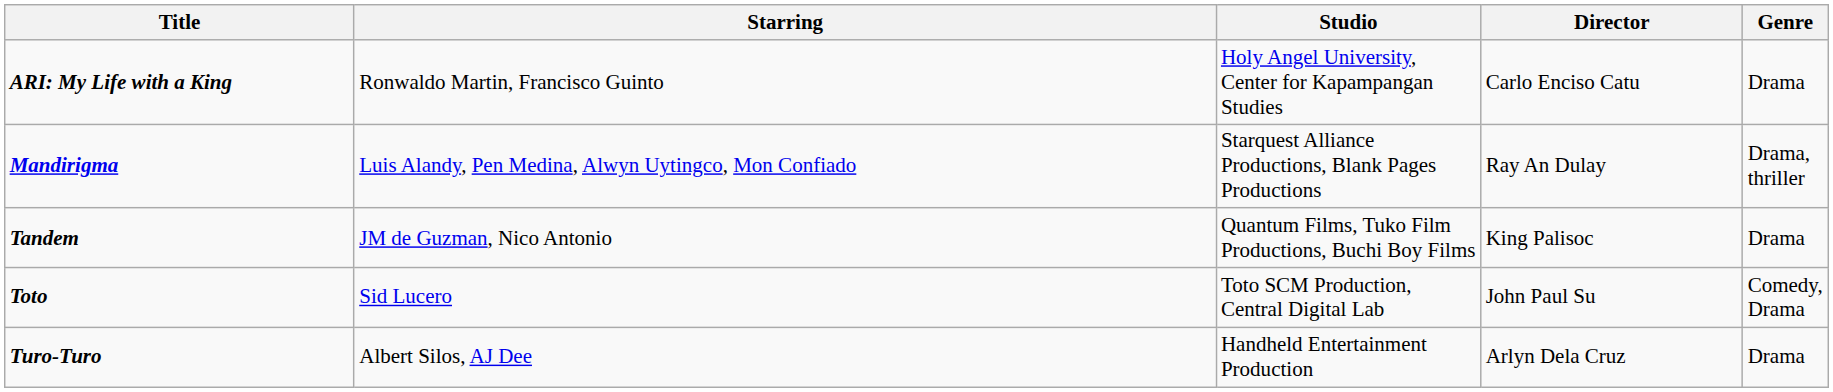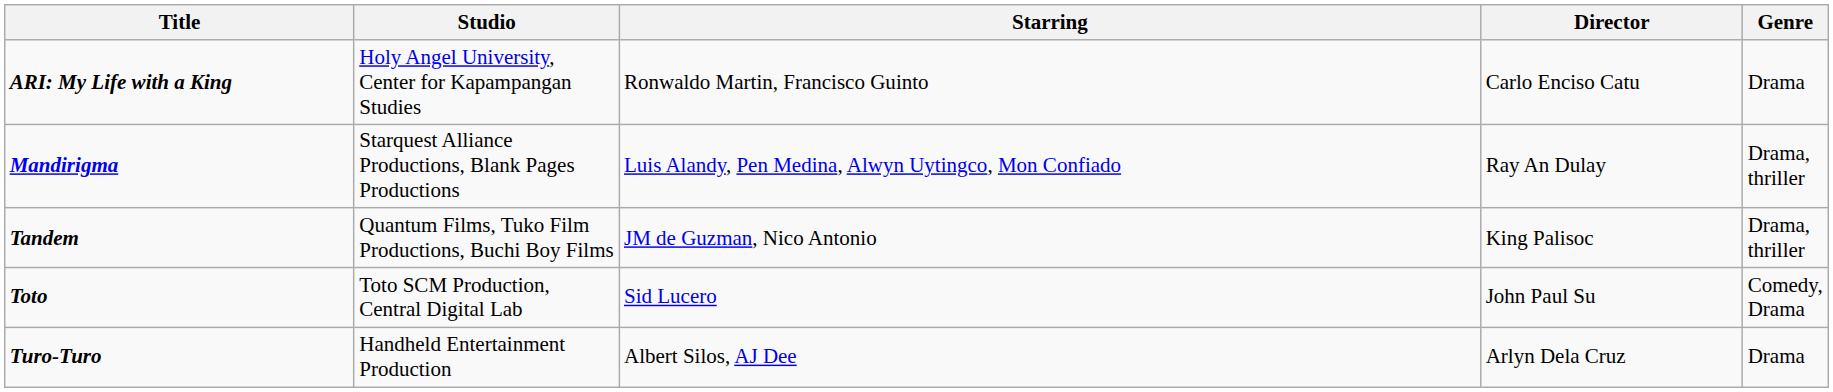 <table class="wikitable" style="font-size: 90%;">
 <tr>
 <th width=20%>Title</th>
+<th width=15%>Studio</th>
 <th width=50%>Starring</th>
-<th width=15%>Studio</th>
 <th width=15%>Director</th>
 <th>Genre</th>
 </tr>
 <tr>
 <td><strong><em>ARI: My Life with a King</em></strong></td>
+<td><a href='#'>Holy Angel University</a>, Center for Kapampangan Studies</td>
 <td>Ronwaldo Martin, Francisco Guinto</td>
-<td><a href='#'>Holy Angel University</a>, Center for Kapampangan Studies</td>
 <td>Carlo Enciso Catu</td>
 <td>Drama</td>
 </tr>
 <tr>
 <td><strong><em><a href='#'>Mandirigma</a></em></strong></td>
+<td>Starquest Alliance Productions, Blank Pages Productions</td>
 <td><a href='#'>Luis Alandy</a>, <a href='#'>Pen Medina</a>, <a href='#'>Alwyn Uytingco</a>, <a href='#'>Mon Confiado</a></td>
-<td>Starquest Alliance Productions, Blank Pages Productions</td>
 <td>Ray An Dulay</td>
 <td>Drama, thriller</td>
 </tr>
 <tr>
 <td><strong><em>Tandem</em></strong></td>
+<td>Quantum Films, Tuko Film Productions, Buchi Boy Films</td>
 <td><a href='#'>JM de Guzman</a>, Nico Antonio</td>
-<td>Quantum Films, Tuko Film Productions, Buchi Boy Films</td>
 <td>King Palisoc</td>
-<td>Drama</td>
+<td>Drama, thriller</td>
 </tr>
 <tr>
 <td><strong><em>Toto</em></strong></td>
+<td>Toto SCM Production, Central Digital Lab</td>
 <td><a href='#'>Sid Lucero</a></td>
-<td>Toto SCM Production, Central Digital Lab</td>
 <td>John Paul Su</td>
 <td>Comedy, Drama</td>
 </tr>
 <tr>
 <td><strong><em>Turo-Turo</em></strong></td>
+<td>Handheld Entertainment Production</td>
 <td>Albert Silos, <a href='#'>AJ Dee</a></td>
-<td>Handheld Entertainment Production</td>
 <td>Arlyn Dela Cruz</td>
 <td>Drama</td>
 </tr>
 </table>
